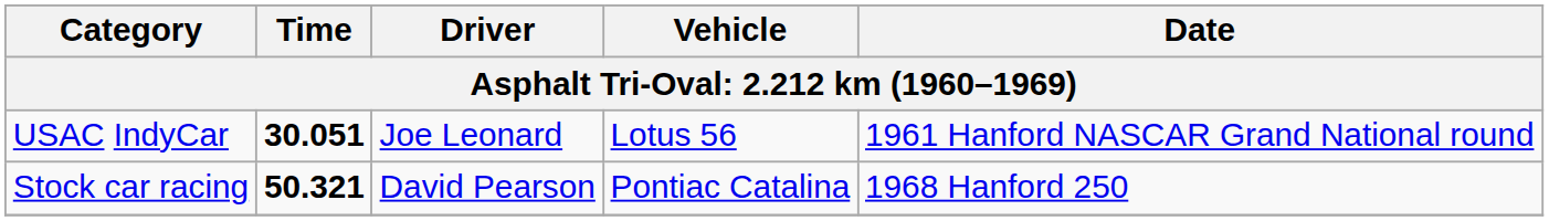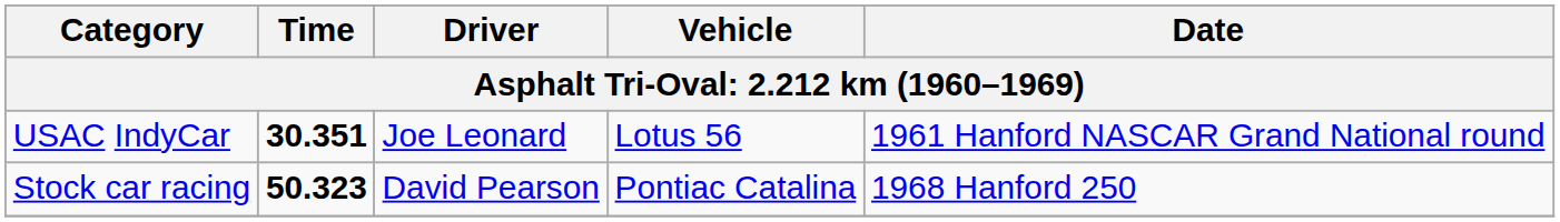 <table class="wikitable">
 <tr>
 <th>Category</th>
 <th>Time</th>
 <th>Driver</th>
 <th>Vehicle</th>
 <th>Date</th>
 </tr>
 <tr>
 <th colspan=5>Asphalt Tri-Oval: 2.212 km (1960–1969)</th>
 </tr>
 <tr>
 <td><a href='#'>USAC</a> <a href='#'>IndyCar</a></td>
-<td><strong>30.051</strong></td>
+<td><strong>30.351</strong></td>
 <td><a href='#'>Joe Leonard</a></td>
 <td><a href='#'>Lotus 56</a></td>
 <td><a href='#'>1961 Hanford NASCAR Grand National round</a></td>
 </tr>
 <tr>
 <td><a href='#'>Stock car racing</a></td>
-<td><strong>50.321</strong></td>
+<td><strong>50.323</strong></td>
 <td><a href='#'>David Pearson</a></td>
 <td><a href='#'>Pontiac Catalina</a></td>
 <td><a href='#'>1968 Hanford 250</a></td>
 </tr>
 <tr>
 </tr>
 </table>
